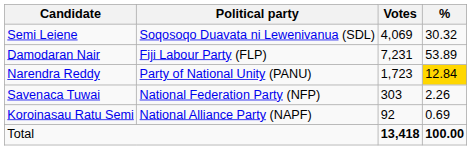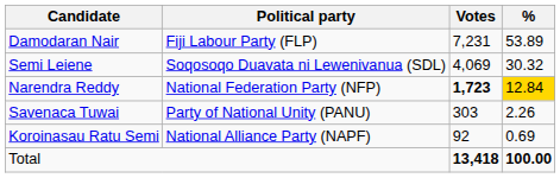 <table class="wikitable">
 <tr>
 <th scope="col">Candidate</th>
 <th scope="col">Political party</th>
 <th scope="col">Votes</th>
 <th scope="col">%</th>
 </tr>
 <tr>
+<td><a href='#'>Damodaran Nair</a></td>
+<td><a href='#'>Fiji Labour Party</a> (FLP)</td>
+<td>7,231</td>
+<td>53.89</td>
+</tr>
+<tr>
 <td><a href='#'>Semi Leiene</a></td>
 <td><a href='#'>Soqosoqo Duavata ni Lewenivanua</a> (SDL)</td>
 <td>4,069</td>
 <td>30.32</td>
 </tr>
 <tr>
-<td><a href='#'>Damodaran Nair</a></td>
-<td><a href='#'>Fiji Labour Party</a> (FLP)</td>
-<td>7,231</td>
-<td>53.89</td>
-</tr>
-<tr>
 <td><a href='#'>Narendra Reddy</a></td>
-<td><a href='#'>Party of National Unity</a> (PANU)</td>
-<td>1,723</td>
+<td><a href='#'>National Federation Party</a> (NFP)</td>
+<td><strong>1,723</strong></td>
 <td style="background: gold;">12.84</td>
 </tr>
 <tr>
 <td><a href='#'>Savenaca Tuwai</a></td>
-<td><a href='#'>National Federation Party</a> (NFP)</td>
+<td><a href='#'>Party of National Unity</a> (PANU)</td>
 <td>303</td>
 <td>2.26</td>
 </tr>
 <tr>
 <td><a href='#'>Koroinasau Ratu Semi</a></td>
 <td><a href='#'>National Alliance Party</a> (NAPF)</td>
 <td>92</td>
 <td>0.69</td>
 </tr>
 <tr>
 <td colspan="2">Total</td>
 <td><strong>13,418</strong></td>
 <td><strong>100.00</strong></td>
 </tr>
 </table>
